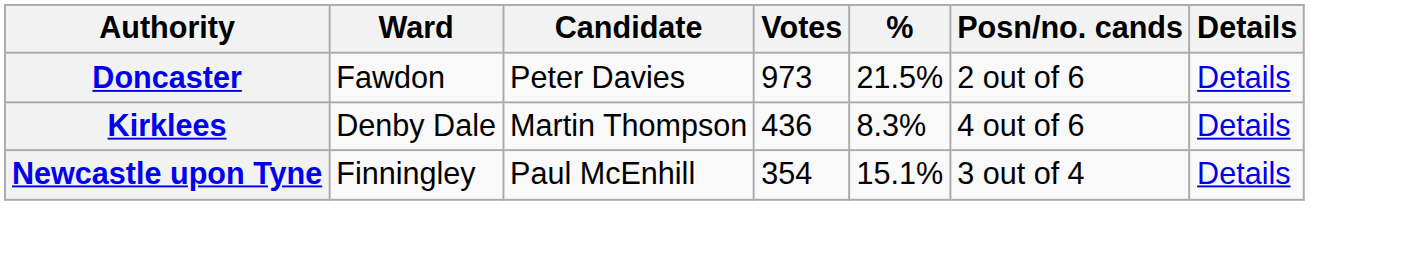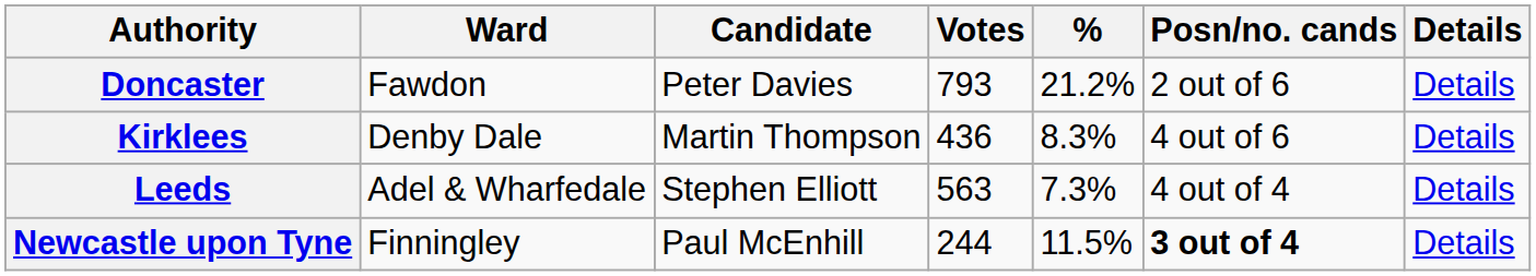 <table class="wikitable">
 <tr>
 <th>Authority</th>
 <th>Ward</th>
 <th>Candidate</th>
 <th>Votes</th>
 <th>%</th>
 <th>Posn/no. cands</th>
 <th>Details</th>
 </tr>
 <tr>
 <th><a href='#'>Doncaster</a></th>
 <td>Fawdon</td>
 <td>Peter Davies</td>
-<td>973</td>
-<td>21.5%</td>
+<td>793</td>
+<td>21.2%</td>
 <td>2 out of 6</td>
 <td><a href='#'>Details</a></td>
 </tr>
 <tr>
 <th><a href='#'>Kirklees</a></th>
 <td>Denby Dale</td>
 <td>Martin Thompson</td>
 <td>436</td>
 <td>8.3%</td>
 <td>4 out of 6</td>
 <td><a href='#'>Details</a></td>
 </tr>
 <tr>
+<th><a href='#'>Leeds</a></th>
+<td>Adel & Wharfedale</td>
+<td>Stephen Elliott</td>
+<td>563</td>
+<td>7.3%</td>
+<td>4 out of 4</td>
+<td><a href='#'>Details</a></td>
+</tr>
+<tr>
 <th><a href='#'>Newcastle upon Tyne</a></th>
 <td>Finningley</td>
 <td>Paul McEnhill</td>
-<td>354</td>
-<td>15.1%</td>
-<td>3 out of 4</td>
+<td>244</td>
+<td>11.5%</td>
+<td><strong>3 out of 4</strong></td>
 <td><a href='#'>Details</a></td>
 </tr>
 </table>
